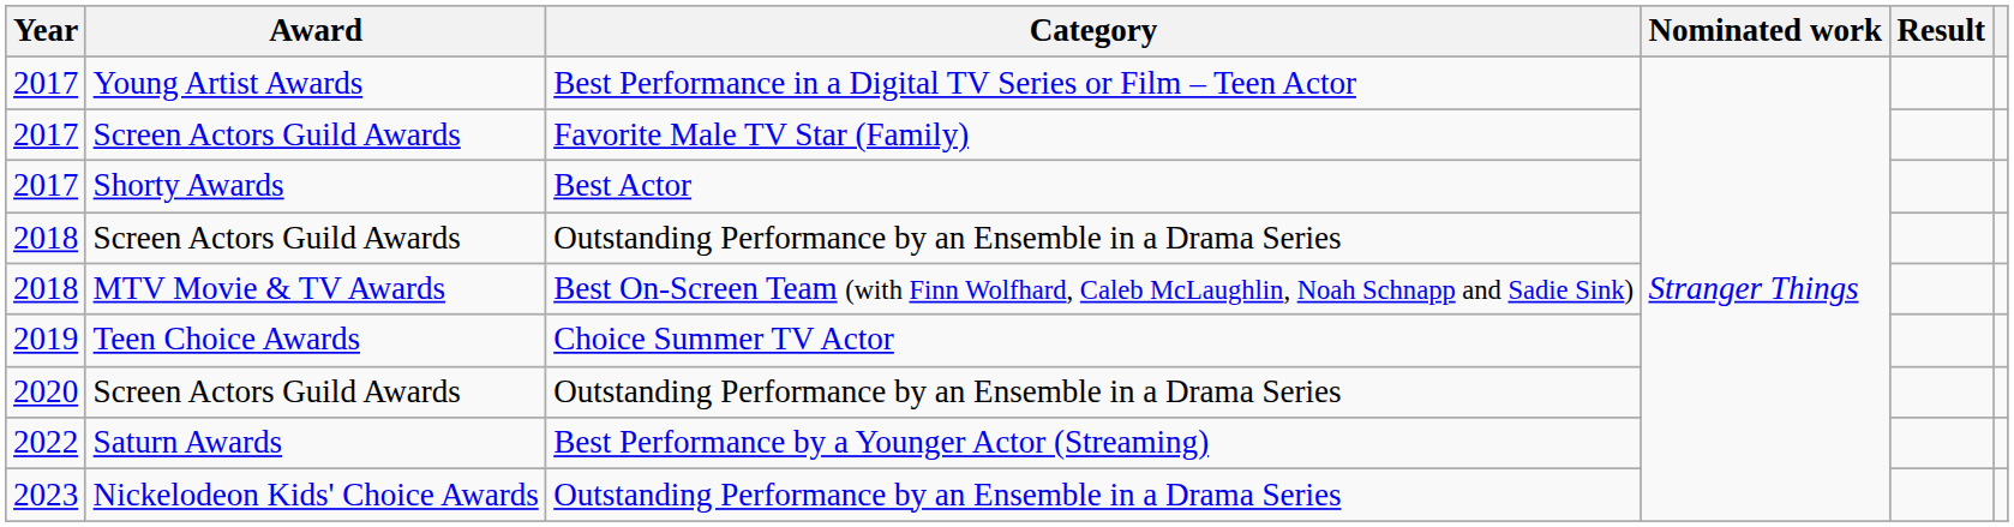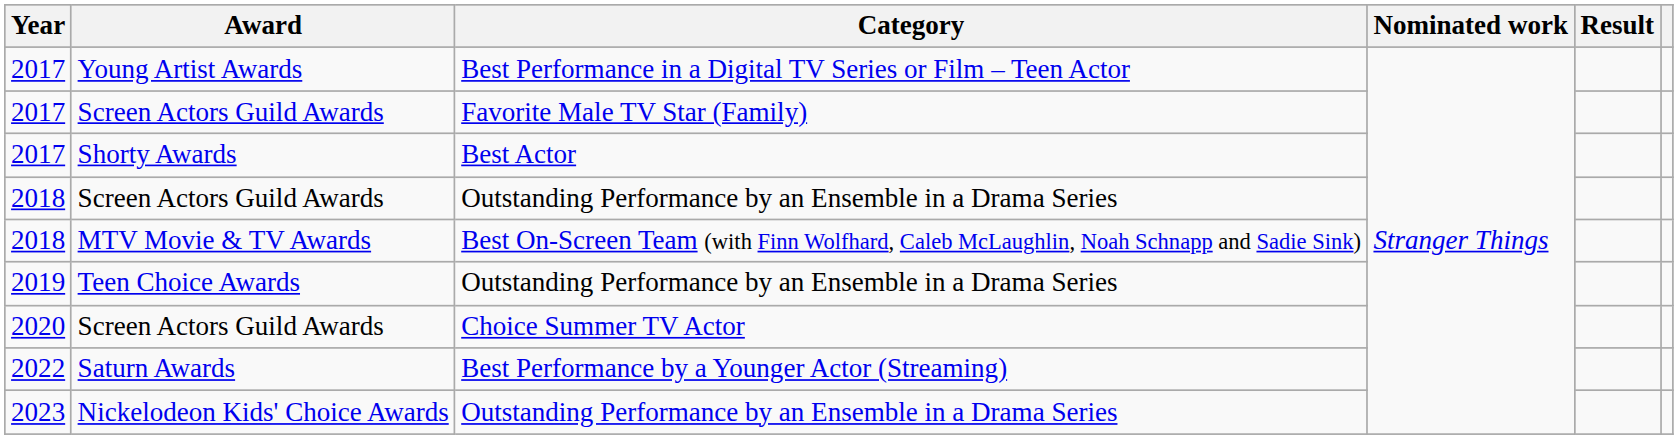 <table class="wikitable">
 <tr>
 <th>Year</th>
 <th>Award</th>
 <th>Category</th>
 <th>Nominated work</th>
 <th>Result</th>
 <th></th>
 </tr>
 <tr>
 <td><a href='#'>2017</a></td>
 <td><a href='#'>Young Artist Awards</a></td>
 <td><a href='#'>Best Performance in a Digital TV Series or Film – Teen Actor</a></td>
 <td rowspan="9"><em><a href='#'>Stranger Things</a></em></td>
 <td></td>
 <td></td>
 </tr>
 <tr>
 <td><a href='#'>2017</a></td>
 <td><a href='#'>Screen Actors Guild Awards</a></td>
 <td><a href='#'>Favorite Male TV Star (Family)</a></td>
 <td></td>
 <td></td>
 </tr>
 <tr>
 <td><a href='#'>2017</a></td>
 <td><a href='#'>Shorty Awards</a></td>
 <td><a href='#'>Best Actor</a></td>
 <td></td>
 <td></td>
 </tr>
 <tr>
 <td><a href='#'>2018</a></td>
 <td>Screen Actors Guild Awards</td>
 <td>Outstanding Performance by an Ensemble in a Drama Series</td>
 <td></td>
 <td></td>
 </tr>
 <tr>
 <td><a href='#'>2018</a></td>
 <td><a href='#'>MTV Movie & TV Awards</a></td>
 <td><a href='#'>Best On-Screen Team</a> <small>(with <a href='#'>Finn Wolfhard</a>, <a href='#'>Caleb McLaughlin</a>, <a href='#'>Noah Schnapp</a> and <a href='#'>Sadie Sink</a>)</small></td>
 <td></td>
 <td></td>
 </tr>
 <tr>
 <td><a href='#'>2019</a></td>
 <td><a href='#'>Teen Choice Awards</a></td>
-<td><a href='#'>Choice Summer TV Actor</a></td>
+<td>Outstanding Performance by an Ensemble in a Drama Series</td>
 <td></td>
 <td></td>
 </tr>
 <tr>
 <td><a href='#'>2020</a></td>
 <td>Screen Actors Guild Awards</td>
-<td>Outstanding Performance by an Ensemble in a Drama Series</td>
+<td><a href='#'>Choice Summer TV Actor</a></td>
 <td></td>
 <td></td>
 </tr>
 <tr>
 <td><a href='#'>2022</a></td>
 <td><a href='#'>Saturn Awards</a></td>
 <td><a href='#'>Best Performance by a Younger Actor (Streaming)</a></td>
 <td></td>
 <td></td>
 </tr>
 <tr>
 <td><a href='#'>2023</a></td>
 <td><a href='#'>Nickelodeon Kids' Choice Awards</a></td>
 <td><a href='#'>Outstanding Performance by an Ensemble in a Drama Series</a></td>
 <td></td>
 <td></td>
 </tr>
 </table>
